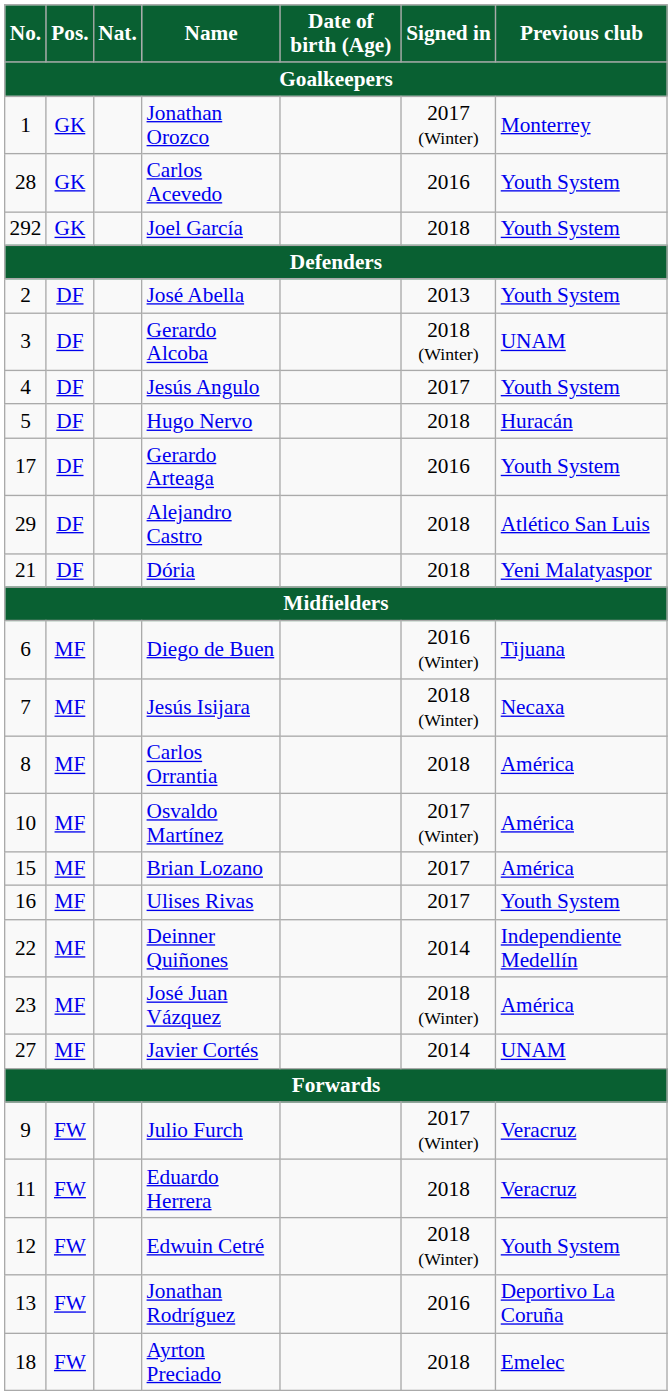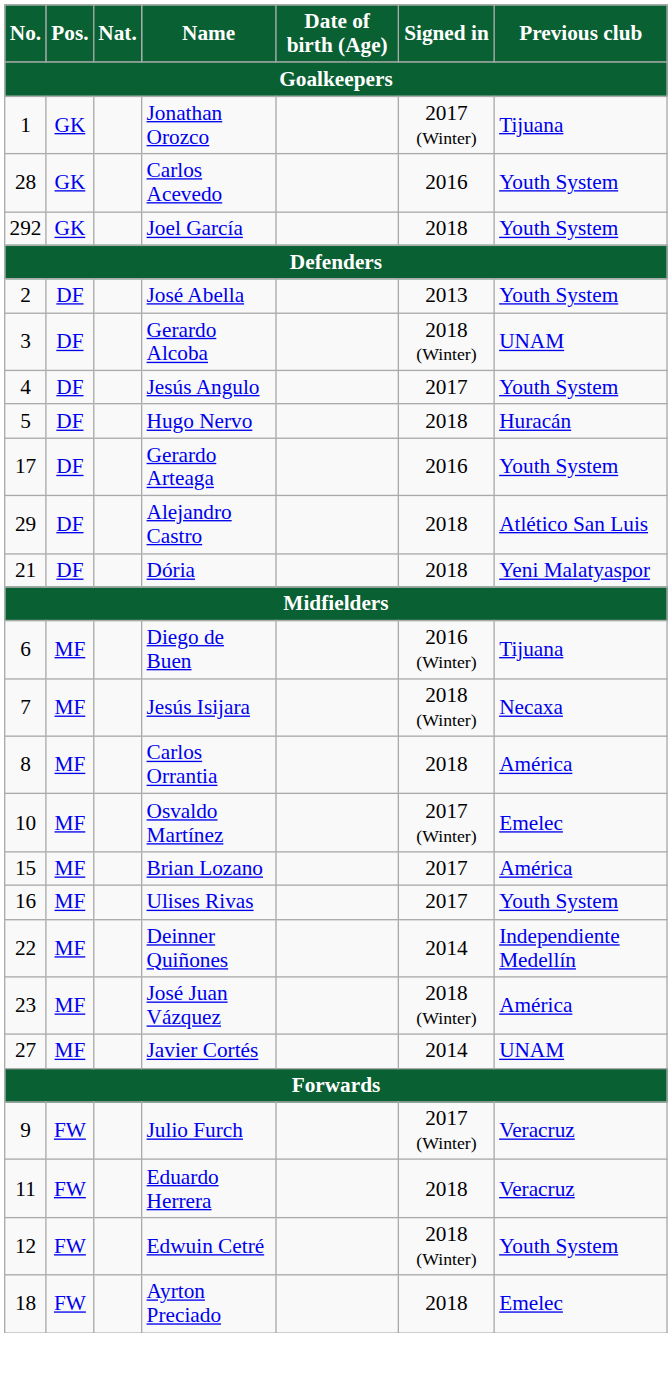 <table class="wikitable" style="text-align:center; font-size:100%; width:80%">
 <tr>
 <th style="background:#096032; color:white; text-align:center;">No.</th>
 <th style="background:#096032; color:white; text-align:center;">Pos.</th>
 <th style="background:#096032; color:white; text-align:center;">Nat.</th>
 <th style="background:#096032; color:white; text-align:center;">Name</th>
 <th style="background:#096032; color:white; text-align:center;">Date of birth (Age)</th>
 <th style="background:#096032; color:white; text-align:center;">Signed in</th>
 <th style="background:#096032; color:white; text-align:center;">Previous club</th>
 </tr>
 <tr>
 <th colspan="7" style="background:#096032; color:white; text-align:center">Goalkeepers</th>
 </tr>
 <tr>
 <td>1</td>
 <td><a href='#'>GK</a></td>
 <td></td>
 <td align=left><a href='#'>Jonathan Orozco</a></td>
 <td></td>
 <td>2017 <small>(Winter)</small></td>
-<td align=left> <a href='#'>Monterrey</a></td>
+<td align=left> <a href='#'>Tijuana</a></td>
 </tr>
 <tr>
 <td>28</td>
 <td><a href='#'>GK</a></td>
 <td></td>
 <td align=left><a href='#'>Carlos Acevedo</a></td>
 <td></td>
 <td>2016</td>
 <td align=left> <a href='#'>Youth System</a></td>
 </tr>
 <tr>
 <td>292</td>
 <td><a href='#'>GK</a></td>
 <td></td>
 <td align=left><a href='#'>Joel García</a></td>
 <td></td>
 <td>2018</td>
 <td align=left> <a href='#'>Youth System</a></td>
 </tr>
 <tr>
 <th colspan="7" style="background:#096032; color:white; text-align:center">Defenders</th>
 </tr>
 <tr>
 <td>2</td>
 <td><a href='#'>DF</a></td>
 <td></td>
 <td align=left><a href='#'>José Abella</a></td>
 <td></td>
 <td>2013</td>
 <td align=left> <a href='#'>Youth System</a></td>
 </tr>
 <tr>
 <td>3</td>
 <td><a href='#'>DF</a></td>
 <td></td>
 <td align=left><a href='#'>Gerardo Alcoba</a></td>
 <td></td>
 <td>2018 <small>(Winter)</small></td>
 <td align=left> <a href='#'>UNAM</a></td>
 </tr>
 <tr>
 <td>4</td>
 <td><a href='#'>DF</a></td>
 <td></td>
 <td align=left><a href='#'>Jesús Angulo</a></td>
 <td></td>
 <td>2017</td>
 <td align=left> <a href='#'>Youth System</a></td>
 </tr>
 <tr>
 <td>5</td>
 <td><a href='#'>DF</a></td>
 <td></td>
 <td align=left><a href='#'>Hugo Nervo</a></td>
 <td></td>
 <td>2018</td>
 <td align=left> <a href='#'>Huracán</a></td>
 </tr>
 <tr>
 <td>17</td>
 <td><a href='#'>DF</a></td>
 <td></td>
 <td align=left><a href='#'>Gerardo Arteaga</a></td>
 <td></td>
 <td>2016</td>
 <td align=left> <a href='#'>Youth System</a></td>
 </tr>
 <tr>
 <td>29</td>
 <td><a href='#'>DF</a></td>
 <td></td>
 <td align=left><a href='#'>Alejandro Castro</a></td>
 <td></td>
 <td>2018</td>
 <td align=left> <a href='#'>Atlético San Luis</a></td>
 </tr>
 <tr>
 <td>21</td>
 <td><a href='#'>DF</a></td>
 <td></td>
 <td align=left><a href='#'>Dória</a></td>
 <td></td>
 <td>2018</td>
 <td align=left> <a href='#'>Yeni Malatyaspor</a></td>
 </tr>
 <tr>
 <th colspan="7" style="background:#096032; color:white; text-align:center">Midfielders</th>
 </tr>
 <tr>
 <td>6</td>
 <td><a href='#'>MF</a></td>
 <td></td>
 <td align=left><a href='#'>Diego de Buen</a></td>
 <td></td>
 <td>2016 <small>(Winter)</small></td>
 <td align=left> <a href='#'>Tijuana</a></td>
 </tr>
 <tr>
 <td>7</td>
 <td><a href='#'>MF</a></td>
 <td></td>
 <td align=left><a href='#'>Jesús Isijara</a></td>
 <td></td>
 <td>2018 <small>(Winter)</small></td>
 <td align=left> <a href='#'>Necaxa</a></td>
 </tr>
 <tr>
 <td>8</td>
 <td><a href='#'>MF</a></td>
 <td></td>
 <td align=left><a href='#'>Carlos Orrantia</a></td>
 <td></td>
 <td>2018</td>
 <td align=left> <a href='#'>América</a></td>
 </tr>
 <tr>
 <td>10</td>
 <td><a href='#'>MF</a></td>
 <td></td>
 <td align=left><a href='#'>Osvaldo Martínez</a></td>
 <td></td>
 <td>2017 <small>(Winter)</small></td>
-<td align=left> <a href='#'>América</a></td>
+<td align=left> <a href='#'>Emelec</a></td>
 </tr>
 <tr>
 <td>15</td>
 <td><a href='#'>MF</a></td>
 <td></td>
 <td align=left><a href='#'>Brian Lozano</a></td>
 <td></td>
 <td>2017</td>
 <td align=left> <a href='#'>América</a></td>
 </tr>
 <tr>
 <td>16</td>
 <td><a href='#'>MF</a></td>
 <td></td>
 <td align=left><a href='#'>Ulises Rivas</a></td>
 <td></td>
 <td>2017</td>
 <td align=left> <a href='#'>Youth System</a></td>
 </tr>
 <tr>
 <td>22</td>
 <td><a href='#'>MF</a></td>
 <td></td>
 <td align=left><a href='#'>Deinner Quiñones</a></td>
 <td></td>
 <td>2014</td>
 <td align=left> <a href='#'>Independiente Medellín</a></td>
 </tr>
 <tr>
 <td>23</td>
 <td><a href='#'>MF</a></td>
 <td></td>
 <td align=left><a href='#'>José Juan Vázquez</a></td>
 <td></td>
 <td>2018 <small>(Winter)</small></td>
 <td align=left> <a href='#'>América</a></td>
 </tr>
 <tr>
 <td>27</td>
 <td><a href='#'>MF</a></td>
 <td></td>
 <td align=left><a href='#'>Javier Cortés</a></td>
 <td></td>
 <td>2014</td>
 <td align=left> <a href='#'>UNAM</a></td>
 </tr>
 <tr>
 <th colspan="7" style="background:#096032; color:white; text-align:center">Forwards</th>
 </tr>
 <tr>
 <td>9</td>
 <td><a href='#'>FW</a></td>
 <td></td>
 <td align=left><a href='#'>Julio Furch</a></td>
 <td></td>
 <td>2017 <small>(Winter)</small></td>
 <td align=left> <a href='#'>Veracruz</a></td>
 </tr>
 <tr>
 <td>11</td>
 <td><a href='#'>FW</a></td>
 <td></td>
 <td align=left><a href='#'>Eduardo Herrera</a></td>
 <td></td>
 <td>2018</td>
 <td align=left> <a href='#'>Veracruz</a></td>
 </tr>
 <tr>
 <td>12</td>
 <td><a href='#'>FW</a></td>
 <td></td>
 <td align=left><a href='#'>Edwuin Cetré</a></td>
 <td></td>
 <td>2018 <small>(Winter)</small></td>
 <td align=left> <a href='#'>Youth System</a></td>
 </tr>
 <tr>
-<td>13</td>
-<td><a href='#'>FW</a></td>
-<td></td>
-<td align=left><a href='#'>Jonathan Rodríguez</a></td>
-<td></td>
-<td>2016</td>
-<td align=left> <a href='#'>Deportivo La Coruña</a></td>
-</tr>
-<tr>
 <td>18</td>
 <td><a href='#'>FW</a></td>
 <td></td>
 <td align=left><a href='#'>Ayrton Preciado</a></td>
 <td></td>
 <td>2018</td>
 <td align=left> <a href='#'>Emelec</a></td>
 </tr>
 <tr>
 </tr>
 </table>
